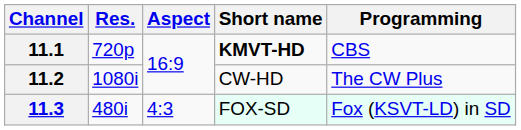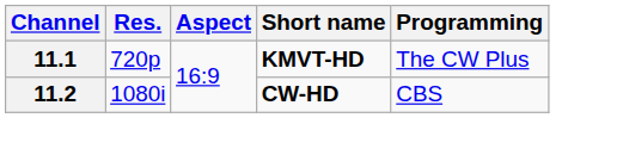 <table class="wikitable">
 <tr>
 <th scope = "col"><a href='#'>Channel</a></th>
 <th scope = "col"><a href='#'>Res.</a></th>
 <th scope = "col"><a href='#'>Aspect</a></th>
 <th scope = "col">Short name</th>
 <th scope = "col">Programming</th>
 </tr>
 <tr>
 <th scope = "row">11.1</th>
 <td><a href='#'>720p</a></td>
 <td rowspan="2"><a href='#'>16:9</a></td>
 <td><strong>KMVT-HD</strong></td>
-<td><a href='#'>CBS</a></td>
+<td><a href='#'>The CW Plus</a></td>
 </tr>
 <tr>
 <th scope = "row">11.2</th>
 <td><a href='#'>1080i</a></td>
-<td>CW-HD</td>
-<td><a href='#'>The CW Plus</a></td>
-</tr>
-<tr>
-<th scope = "row"><a href='#'>11.3</a></th>
-<td><a href='#'>480i</a></td>
-<td><a href='#'>4:3</a></td>
-<td style="background-color: #E6FFF7;">FOX-SD</td>
-<td style="background-color: #E6FFF7;"><a href='#'>Fox</a> (<a href='#'>KSVT-LD</a>) in <a href='#'>SD</a></td>
+<td><strong>CW-HD</strong></td>
+<td><a href='#'>CBS</a></td>
 </tr>
 </table>
